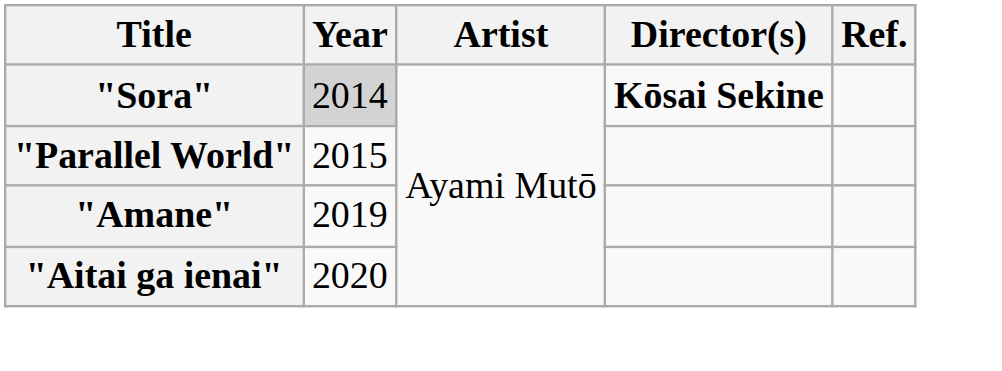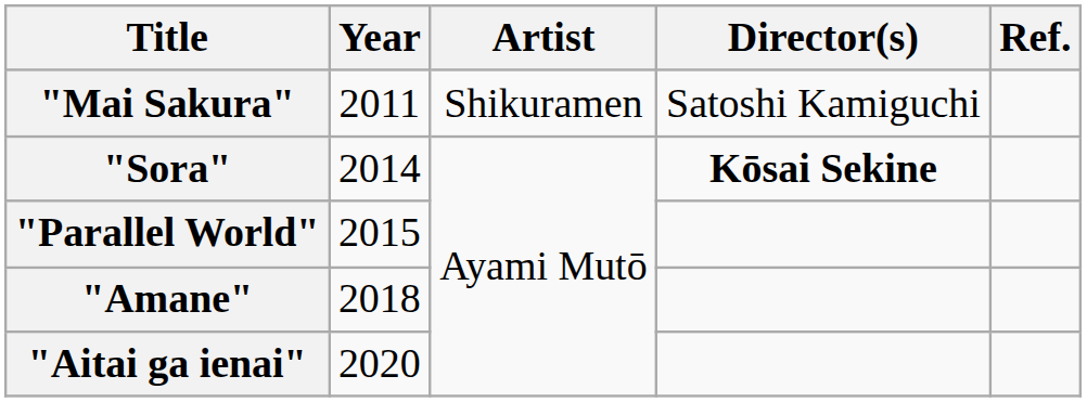 <table class="wikitable plainrowheaders" style="text-align:center;">
 <tr>
 <th scope="col">Title</th>
 <th scope="col">Year</th>
 <th scope="col">Artist</th>
 <th scope="col">Director(s)</th>
 <th scope="col">Ref.</th>
 </tr>
 <tr>
+<th scope="row">"Mai Sakura"</th>
+<td>2011</td>
+<td>Shikuramen</td>
+<td>Satoshi Kamiguchi</td>
+<td></td>
+</tr>
+<tr>
 <th scope="row">"Sora"</th>
-<td style="background: lightgrey;">2014</td>
+<td>2014</td>
 <td rowspan=4>Ayami Mutō</td>
 <td><strong>Kōsai Sekine</strong></td>
 <td></td>
 </tr>
 <tr>
 <th scope="row">"Parallel World"</th>
 <td>2015</td>
 <td></td>
 <td></td>
 </tr>
 <tr>
 <th scope="row">"Amane"</th>
-<td>2019</td>
+<td>2018</td>
 <td></td>
 <td></td>
 </tr>
 <tr>
 <th scope="row">"Aitai ga ienai"</th>
 <td>2020</td>
 <td></td>
 <td></td>
 </tr>
 </table>
